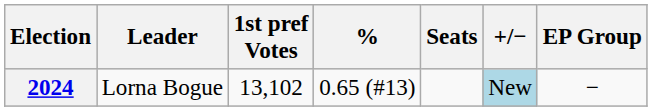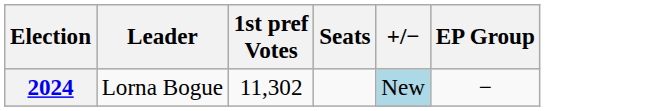 <table class="wikitable" style="font-size:97%; text-align:center;">
 <tr>
 <th>Election</th>
 <th>Leader</th>
 <th>1st pref<br>Votes</th>
-<th>%</th>
 <th>Seats</th>
 <th>+/−</th>
 <th>EP Group</th>
 </tr>
 <tr>
 <th><a href='#'>2024</a></th>
 <td>Lorna Bogue</td>
-<td>13,102</td>
-<td>0.65 (#13)</td>
+<td>11,302</td>
 <td></td>
 <td style="background: lightblue;">New</td>
 <td>−</td>
 </tr>
 </table>
